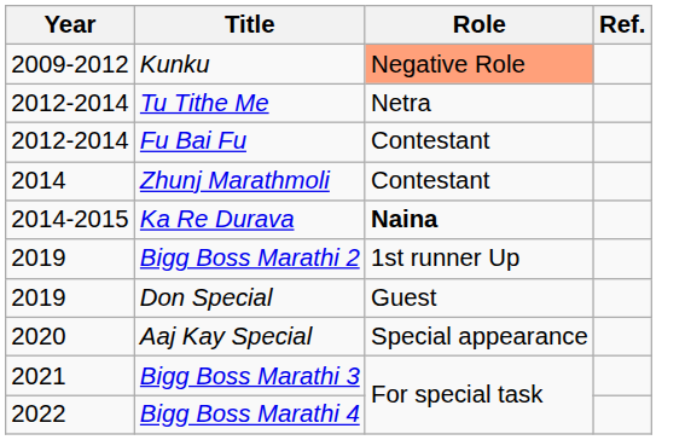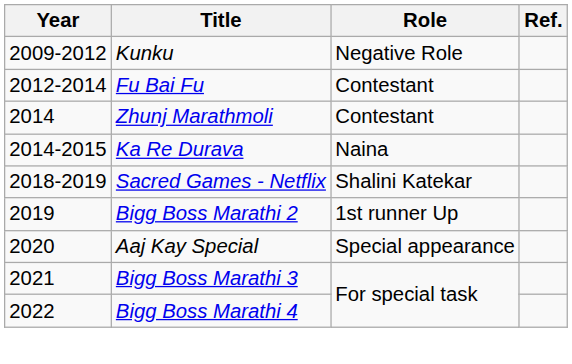 <table class="wikitable sortable">
 <tr>
 <th>Year</th>
 <th>Title</th>
 <th>Role</th>
 <th>Ref.</th>
 </tr>
 <tr>
 <td>2009-2012</td>
 <td><em>Kunku</em></td>
-<td style="background: lightsalmon;">Negative Role</td>
-<td></td>
-</tr>
-<tr>
-<td>2012-2014</td>
-<td><em><a href='#'>Tu Tithe Me</a></em></td>
-<td>Netra</td>
+<td>Negative Role</td>
 <td></td>
 </tr>
 <tr>
 <td>2012-2014</td>
 <td><em><a href='#'>Fu Bai Fu</a></em></td>
 <td>Contestant</td>
 <td></td>
 </tr>
 <tr>
 <td>2014</td>
 <td><em><a href='#'>Zhunj Marathmoli</a></em></td>
 <td>Contestant</td>
 <td></td>
 </tr>
 <tr>
 <td>2014-2015</td>
 <td><em><a href='#'>Ka Re Durava</a></em></td>
-<td><strong>Naina</strong></td>
+<td>Naina</td>
+<td></td>
+</tr>
+<tr>
+<td>2018-2019</td>
+<td><em><a href='#'>Sacred Games - Netflix</a></em></td>
+<td>Shalini Katekar</td>
 <td></td>
 </tr>
 <tr>
 <td>2019</td>
 <td><em><a href='#'>Bigg Boss Marathi 2</a></em></td>
 <td>1st runner Up</td>
-<td></td>
-</tr>
-<tr>
-<td>2019</td>
-<td><em>Don Special</em></td>
-<td>Guest</td>
 <td></td>
 </tr>
 <tr>
 <td>2020</td>
 <td><em>Aaj Kay Special</em></td>
 <td>Special appearance</td>
 <td></td>
 </tr>
 <tr>
 <td>2021</td>
 <td><em><a href='#'>Bigg Boss Marathi 3</a></em></td>
 <td rowspan="2">For special task</td>
 <td></td>
 </tr>
 <tr>
 <td>2022</td>
 <td><em><a href='#'>Bigg Boss Marathi 4</a></em></td>
 <td></td>
 </tr>
 </table>
